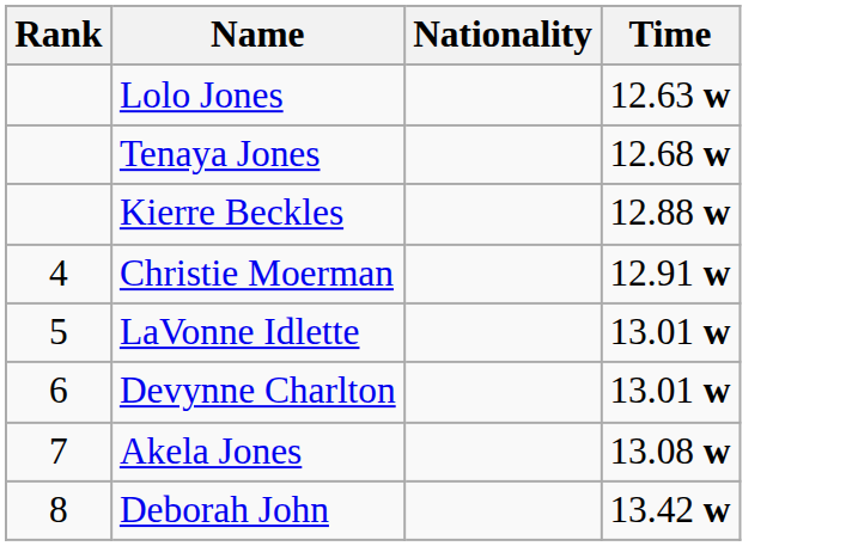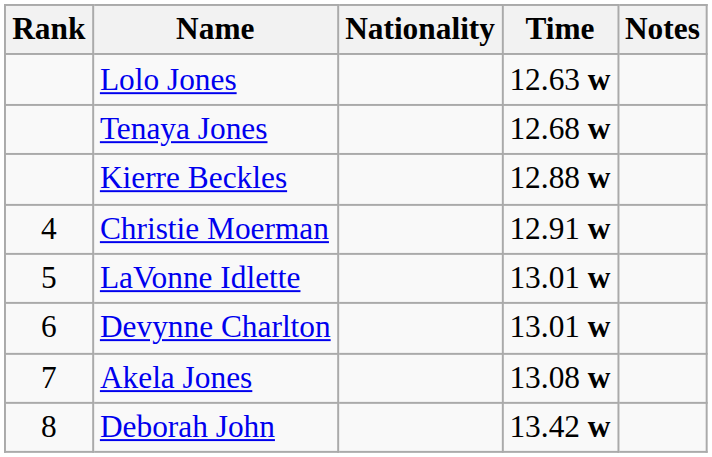 <table class="wikitable sortable" style="text-align:center">
 <tr>
 <th>Rank</th>
 <th>Name</th>
 <th>Nationality</th>
 <th>Time</th>
+<th>Notes</th>
 </tr>
 <tr>
 <td align=center></td>
 <td align=left><a href='#'>Lolo Jones</a></td>
 <td align=left></td>
 <td>12.63 <strong>w</strong></td>
+<td></td>
 </tr>
 <tr>
 <td align=center></td>
 <td align=left><a href='#'>Tenaya Jones</a></td>
 <td align=left></td>
 <td>12.68 <strong>w</strong></td>
+<td></td>
 </tr>
 <tr>
 <td align=center></td>
 <td align=left><a href='#'>Kierre Beckles</a></td>
 <td align=left></td>
 <td>12.88 <strong>w</strong></td>
+<td></td>
 </tr>
 <tr>
 <td align=center>4</td>
 <td align=left><a href='#'>Christie Moerman</a></td>
 <td align=left></td>
 <td>12.91 <strong>w</strong></td>
+<td></td>
 </tr>
 <tr>
 <td align=center>5</td>
 <td align=left><a href='#'>LaVonne Idlette</a></td>
 <td align=left></td>
 <td>13.01 <strong>w</strong></td>
+<td></td>
 </tr>
 <tr>
 <td align=center>6</td>
 <td align=left><a href='#'>Devynne Charlton</a></td>
 <td align=left></td>
 <td>13.01 <strong>w</strong></td>
+<td></td>
 </tr>
 <tr>
 <td align=center>7</td>
 <td align=left><a href='#'>Akela Jones</a></td>
 <td align=left></td>
 <td>13.08 <strong>w</strong></td>
+<td></td>
 </tr>
 <tr>
 <td align=center>8</td>
 <td align=left><a href='#'>Deborah John</a></td>
 <td align=left></td>
 <td>13.42 <strong>w</strong></td>
+<td></td>
 </tr>
 </table>
